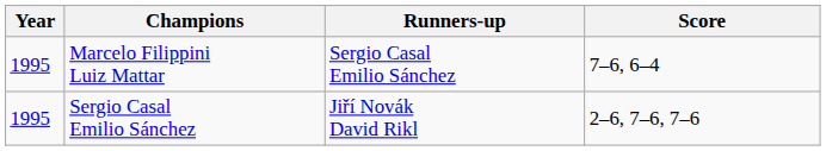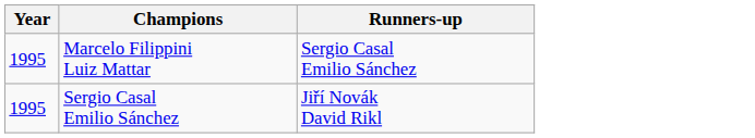 <table class="wikitable">
 <tr>
 <th style="width:40px">Year</th>
 <th style="width:200px">Champions</th>
 <th style="width:200px">Runners-up</th>
-<th style="width:180px" class="unsortable">Score</th>
 </tr>
 <tr>
 <td><a href='#'>1995</a></td>
 <td> <a href='#'>Marcelo Filippini</a><br> <a href='#'>Luiz Mattar</a></td>
 <td> <a href='#'>Sergio Casal</a><br> <a href='#'>Emilio Sánchez</a></td>
-<td>7–6, 6–4</td>
 </tr>
 <tr>
 <td><a href='#'>1995</a></td>
 <td> <a href='#'>Sergio Casal</a><br> <a href='#'>Emilio Sánchez</a></td>
 <td> <a href='#'>Jiří Novák</a><br> <a href='#'>David Rikl</a></td>
-<td>2–6, 7–6, 7–6</td>
 </tr>
 </table>
